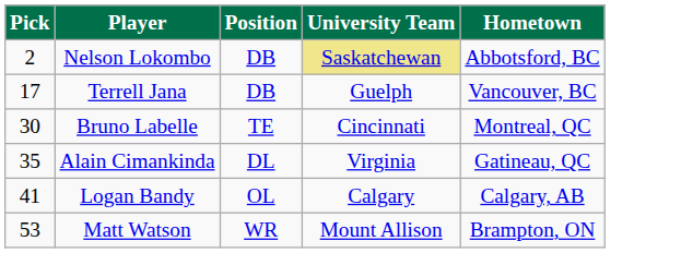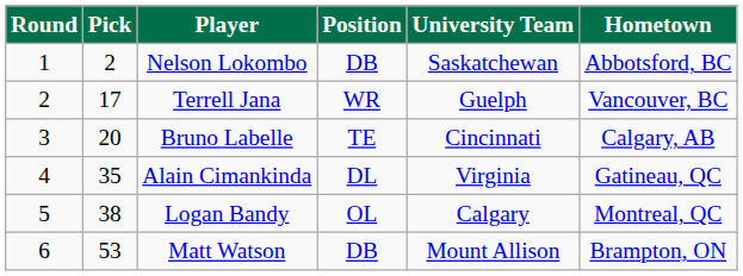 <table class="wikitable" style="font-size: 95%;">
 <tr>
+<th style="background:#00704A;color:White;">Round</th>
 <th style="background:#00704A;color:White;">Pick</th>
 <th style="background:#00704A;color:White;">Player</th>
 <th style="background:#00704A;color:White;">Position</th>
 <th style="background:#00704A;color:White;">University Team</th>
 <th style="background:#00704A;color:White;">Hometown</th>
 </tr>
 <tr align="center">
+<td align=center>1</td>
 <td>2</td>
 <td><a href='#'>Nelson Lokombo</a></td>
 <td><a href='#'>DB</a></td>
-<td style="background: khaki;"><a href='#'>Saskatchewan</a></td>
+<td><a href='#'>Saskatchewan</a></td>
 <td><a href='#'>Abbotsford, BC</a></td>
 </tr>
 <tr align="center">
+<td align=center>2</td>
 <td>17</td>
 <td><a href='#'>Terrell Jana</a></td>
-<td><a href='#'>DB</a></td>
+<td><a href='#'>WR</a></td>
 <td><a href='#'>Guelph</a></td>
 <td><a href='#'>Vancouver, BC</a></td>
 </tr>
 <tr align="center">
-<td>30</td>
+<td align=center>3</td>
+<td>20</td>
 <td><a href='#'>Bruno Labelle</a></td>
 <td><a href='#'>TE</a></td>
 <td><a href='#'>Cincinnati</a></td>
-<td><a href='#'>Montreal, QC</a></td>
+<td><a href='#'>Calgary, AB</a></td>
 </tr>
 <tr align="center">
+<td align=center>4</td>
 <td>35</td>
 <td><a href='#'>Alain Cimankinda</a></td>
 <td><a href='#'>DL</a></td>
 <td><a href='#'>Virginia</a></td>
 <td><a href='#'>Gatineau, QC</a></td>
 </tr>
 <tr align="center">
-<td>41</td>
+<td align=center>5</td>
+<td>38</td>
 <td><a href='#'>Logan Bandy</a></td>
 <td><a href='#'>OL</a></td>
 <td><a href='#'>Calgary</a></td>
-<td><a href='#'>Calgary, AB</a></td>
+<td><a href='#'>Montreal, QC</a></td>
 </tr>
 <tr align="center">
+<td align=center>6</td>
 <td>53</td>
 <td><a href='#'>Matt Watson</a></td>
-<td><a href='#'>WR</a></td>
+<td><a href='#'>DB</a></td>
 <td><a href='#'>Mount Allison</a></td>
 <td><a href='#'>Brampton, ON</a></td>
 </tr>
 </table>
